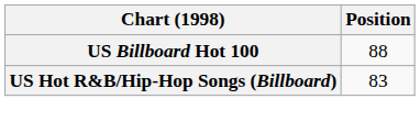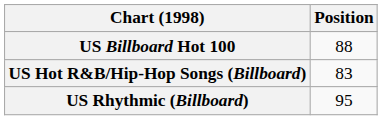 <table class="wikitable sortable plainrowheaders" style="text-align:center">
 <tr>
 <th scope="col">Chart (1998)</th>
 <th scope="col">Position</th>
 </tr>
 <tr>
 <th scope="row">US <em>Billboard</em> Hot 100</th>
 <td>88</td>
 </tr>
 <tr>
 <th scope="row">US Hot R&B/Hip-Hop Songs (<em>Billboard</em>)</th>
 <td>83</td>
 </tr>
+<tr>
+<th scope="row">US Rhythmic (<em>Billboard</em>)</th>
+<td>95</td>
+</tr>
 </table>
